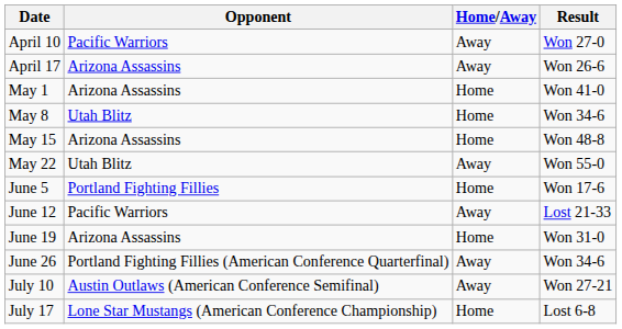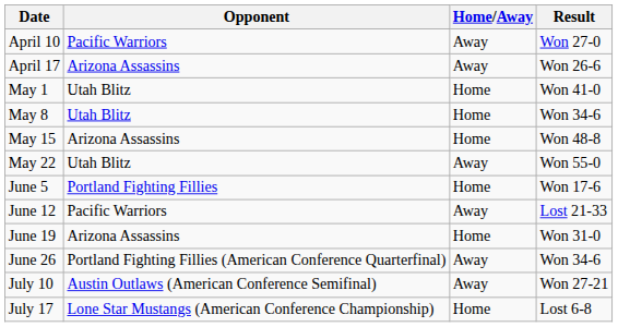 <table class="wikitable">
 <tr>
 <th>Date</th>
 <th>Opponent</th>
 <th><a href='#'>Home</a>/<a href='#'>Away</a></th>
 <th>Result</th>
 </tr>
 <tr>
 <td>April 10</td>
 <td><a href='#'>Pacific Warriors</a></td>
 <td>Away</td>
 <td><a href='#'>Won</a> 27-0</td>
 </tr>
 <tr>
 <td>April 17</td>
 <td><a href='#'>Arizona Assassins</a></td>
 <td>Away</td>
 <td>Won 26-6</td>
 </tr>
 <tr>
 <td>May 1</td>
-<td>Arizona Assassins</td>
+<td>Utah Blitz</td>
 <td>Home</td>
 <td>Won 41-0</td>
 </tr>
 <tr>
 <td>May 8</td>
 <td><a href='#'>Utah Blitz</a></td>
 <td>Home</td>
 <td>Won 34-6</td>
 </tr>
 <tr>
 <td>May 15</td>
 <td>Arizona Assassins</td>
 <td>Home</td>
 <td>Won 48-8</td>
 </tr>
 <tr>
 <td>May 22</td>
 <td>Utah Blitz</td>
 <td>Away</td>
 <td>Won 55-0</td>
 </tr>
 <tr>
 <td>June 5</td>
 <td><a href='#'>Portland Fighting Fillies</a></td>
 <td>Home</td>
 <td>Won 17-6</td>
 </tr>
 <tr>
 <td>June 12</td>
 <td>Pacific Warriors</td>
 <td>Away</td>
 <td><a href='#'>Lost</a> 21-33</td>
 </tr>
 <tr>
 <td>June 19</td>
 <td>Arizona Assassins</td>
 <td>Home</td>
 <td>Won 31-0</td>
 </tr>
 <tr>
 <td>June 26</td>
 <td>Portland Fighting Fillies (American Conference Quarterfinal)</td>
 <td>Away</td>
 <td>Won 34-6</td>
 </tr>
 <tr>
 <td>July 10</td>
 <td><a href='#'>Austin Outlaws</a> (American Conference Semifinal)</td>
 <td>Away</td>
 <td>Won 27-21</td>
 </tr>
 <tr>
 <td>July 17</td>
 <td><a href='#'>Lone Star Mustangs</a> (American Conference Championship)</td>
 <td>Home</td>
 <td>Lost 6-8</td>
 </tr>
 </table>
